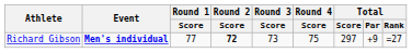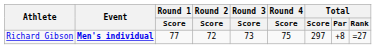 <table class=wikitable style=font-size:90%;text-align:center>
 <tr>
 <th rowspan=2>Athlete</th>
 <th rowspan=2>Event</th>
 <th>Round 1</th>
 <th>Round 2</th>
 <th>Round 3</th>
 <th>Round 4</th>
 <th colspan=3>Total</th>
 </tr>
 <tr style=font-size:95%>
 <th>Score</th>
 <th>Score</th>
 <th>Score</th>
 <th>Score</th>
 <th>Score</th>
 <th>Par</th>
 <th>Rank</th>
 </tr>
 <tr>
 <td align=left><a href='#'>Richard Gibson</a></td>
 <td align=left><strong><a href='#'>Men's individual</a></strong></td>
 <td>77</td>
-<td><strong>72</strong></td>
+<td>72</td>
 <td>73</td>
 <td>75</td>
 <td>297</td>
-<td>+9</td>
+<td>+8</td>
 <td>=27</td>
 </tr>
 </table>
